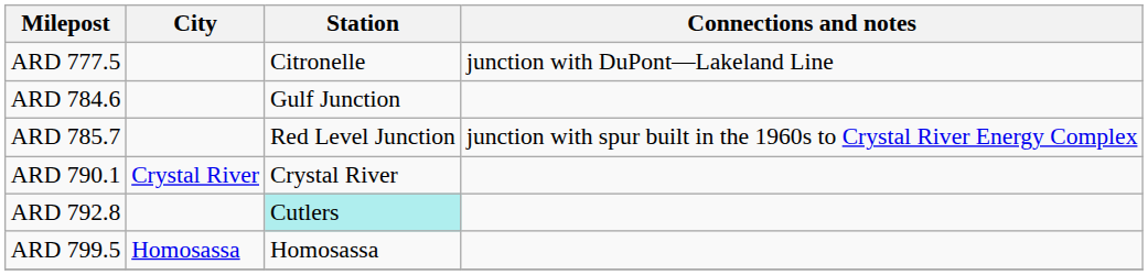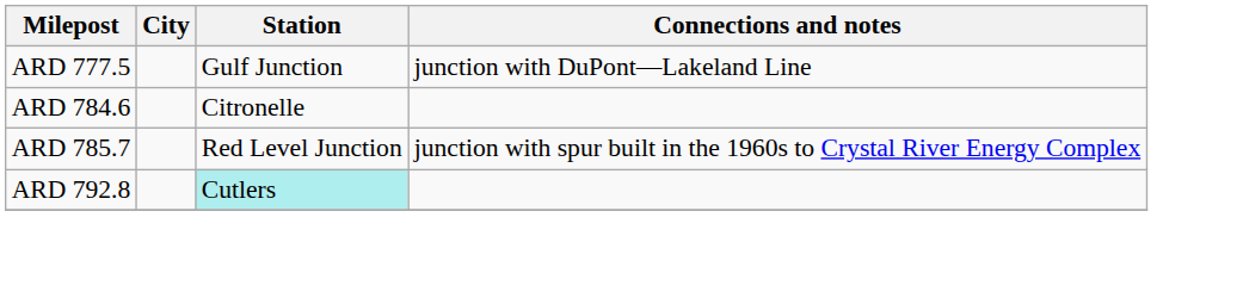 <table class="wikitable">
 <tr>
 <th>Milepost</th>
 <th>City</th>
 <th>Station</th>
 <th>Connections and notes</th>
 </tr>
 <tr>
 <td>ARD 777.5</td>
 <td></td>
-<td>Citronelle</td>
+<td>Gulf Junction</td>
 <td>junction with DuPont—Lakeland Line</td>
 </tr>
 <tr>
 <td>ARD 784.6</td>
 <td></td>
-<td>Gulf Junction</td>
+<td>Citronelle</td>
 <td></td>
 </tr>
 <tr>
 <td>ARD 785.7</td>
 <td></td>
 <td>Red Level Junction</td>
 <td>junction with spur built in the 1960s to <a href='#'>Crystal River Energy Complex</a></td>
 </tr>
 <tr>
-<td>ARD 790.1</td>
-<td><a href='#'>Crystal River</a></td>
-<td>Crystal River</td>
-<td></td>
-</tr>
-<tr>
 <td>ARD 792.8</td>
 <td></td>
 <td style="background: paleturquoise;">Cutlers</td>
 <td></td>
 </tr>
 <tr>
-<td>ARD 799.5</td>
-<td><a href='#'>Homosassa</a></td>
-<td>Homosassa</td>
-<td></td>
-</tr>
-<tr>
 </tr>
 </table>
